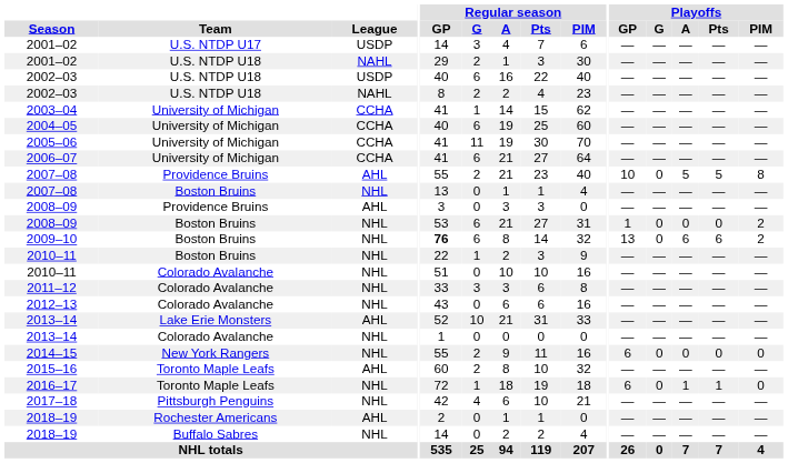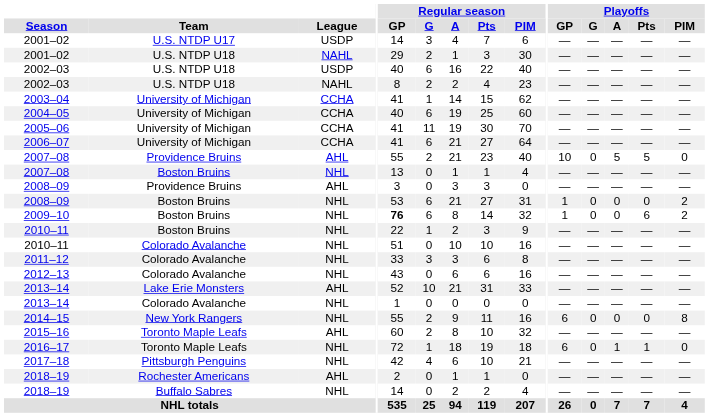 <table border="0" cellpadding="1" cellspacing="0" style="text-align:center; width:60em">
 <tr bgcolor="#e0e0e0">
 <th colspan="3"  bgcolor="#ffffff"></th>
 <th rowspan="100" bgcolor="#ffffff"></th>
 <th colspan="5"><a href='#'>Regular season</a></th>
 <th rowspan="100" bgcolor="#ffffff"></th>
 <th colspan="5"><a href='#'>Playoffs</a></th>
 </tr>
 <tr bgcolor="#e0e0e0">
 <th><a href='#'>Season</a></th>
 <th>Team</th>
 <th>League</th>
 <th>GP</th>
 <th><a href='#'>G</a></th>
 <th><a href='#'>A</a></th>
 <th><a href='#'>Pts</a></th>
 <th><a href='#'>PIM</a></th>
 <th>GP</th>
 <th>G</th>
 <th>A</th>
 <th>Pts</th>
 <th>PIM</th>
 </tr>
 <tr>
 <td>2001–02</td>
 <td><a href='#'>U.S. NTDP U17</a></td>
 <td>USDP</td>
 <td>14</td>
 <td>3</td>
 <td>4</td>
 <td>7</td>
 <td>6</td>
 <td>—</td>
 <td>—</td>
 <td>—</td>
 <td>—</td>
 <td>—</td>
 </tr>
 <tr style="background:#f0f0f0;">
 <td>2001–02</td>
 <td>U.S. NTDP U18</td>
 <td><a href='#'>NAHL</a></td>
 <td>29</td>
 <td>2</td>
 <td>1</td>
 <td>3</td>
 <td>30</td>
 <td>—</td>
 <td>—</td>
 <td>—</td>
 <td>—</td>
 <td>—</td>
 </tr>
 <tr>
 <td>2002–03</td>
 <td>U.S. NTDP U18</td>
 <td>USDP</td>
 <td>40</td>
 <td>6</td>
 <td>16</td>
 <td>22</td>
 <td>40</td>
 <td>—</td>
 <td>—</td>
 <td>—</td>
 <td>—</td>
 <td>—</td>
 </tr>
 <tr style="background:#f0f0f0;">
 <td>2002–03</td>
 <td>U.S. NTDP U18</td>
 <td>NAHL</td>
 <td>8</td>
 <td>2</td>
 <td>2</td>
 <td>4</td>
 <td>23</td>
 <td>—</td>
 <td>—</td>
 <td>—</td>
 <td>—</td>
 <td>—</td>
 </tr>
 <tr>
 <td><a href='#'>2003–04</a></td>
 <td><a href='#'>University of Michigan</a></td>
 <td><a href='#'>CCHA</a></td>
 <td>41</td>
 <td>1</td>
 <td>14</td>
 <td>15</td>
 <td>62</td>
 <td>—</td>
 <td>—</td>
 <td>—</td>
 <td>—</td>
 <td>—</td>
 </tr>
 <tr style="background:#f0f0f0;">
 <td><a href='#'>2004–05</a></td>
 <td>University of Michigan</td>
 <td>CCHA</td>
 <td>40</td>
 <td>6</td>
 <td>19</td>
 <td>25</td>
 <td>60</td>
 <td>—</td>
 <td>—</td>
 <td>—</td>
 <td>—</td>
 <td>—</td>
 </tr>
 <tr>
 <td><a href='#'>2005–06</a></td>
 <td>University of Michigan</td>
 <td>CCHA</td>
 <td>41</td>
 <td>11</td>
 <td>19</td>
 <td>30</td>
 <td>70</td>
 <td>—</td>
 <td>—</td>
 <td>—</td>
 <td>—</td>
 <td>—</td>
 </tr>
 <tr style="background:#f0f0f0;">
 <td><a href='#'>2006–07</a></td>
 <td>University of Michigan</td>
 <td>CCHA</td>
 <td>41</td>
 <td>6</td>
 <td>21</td>
 <td>27</td>
 <td>64</td>
 <td>—</td>
 <td>—</td>
 <td>—</td>
 <td>—</td>
 <td>—</td>
 </tr>
 <tr>
 <td><a href='#'>2007–08</a></td>
 <td><a href='#'>Providence Bruins</a></td>
 <td><a href='#'>AHL</a></td>
 <td>55</td>
 <td>2</td>
 <td>21</td>
 <td>23</td>
 <td>40</td>
 <td>10</td>
 <td>0</td>
 <td>5</td>
 <td>5</td>
-<td>8</td>
+<td>0</td>
 </tr>
 <tr style="background:#f0f0f0;">
 <td><a href='#'>2007–08</a></td>
 <td><a href='#'>Boston Bruins</a></td>
 <td><a href='#'>NHL</a></td>
 <td>13</td>
 <td>0</td>
 <td>1</td>
 <td>1</td>
 <td>4</td>
 <td>—</td>
 <td>—</td>
 <td>—</td>
 <td>—</td>
 <td>—</td>
 </tr>
 <tr>
 <td><a href='#'>2008–09</a></td>
 <td>Providence Bruins</td>
 <td>AHL</td>
 <td>3</td>
 <td>0</td>
 <td>3</td>
 <td>3</td>
 <td>0</td>
 <td>—</td>
 <td>—</td>
 <td>—</td>
 <td>—</td>
 <td>—</td>
 </tr>
 <tr style="background:#f0f0f0;">
 <td><a href='#'>2008–09</a></td>
 <td>Boston Bruins</td>
 <td>NHL</td>
 <td>53</td>
 <td>6</td>
 <td>21</td>
 <td>27</td>
 <td>31</td>
 <td>1</td>
 <td>0</td>
 <td>0</td>
 <td>0</td>
 <td>2</td>
 </tr>
 <tr>
 <td><a href='#'>2009–10</a></td>
 <td>Boston Bruins</td>
 <td>NHL</td>
 <td><strong>76</strong></td>
 <td>6</td>
 <td>8</td>
 <td>14</td>
 <td>32</td>
-<td>13</td>
+<td>1</td>
 <td>0</td>
-<td>6</td>
+<td>0</td>
 <td>6</td>
 <td>2</td>
 </tr>
 <tr style="background:#f0f0f0;">
 <td><a href='#'>2010–11</a></td>
 <td>Boston Bruins</td>
 <td>NHL</td>
 <td>22</td>
 <td>1</td>
 <td>2</td>
 <td>3</td>
 <td>9</td>
 <td>—</td>
 <td>—</td>
 <td>—</td>
 <td>—</td>
 <td>—</td>
 </tr>
 <tr>
 <td>2010–11</td>
 <td><a href='#'>Colorado Avalanche</a></td>
 <td>NHL</td>
 <td>51</td>
 <td>0</td>
 <td>10</td>
 <td>10</td>
 <td>16</td>
 <td>—</td>
 <td>—</td>
 <td>—</td>
 <td>—</td>
 <td>—</td>
 </tr>
 <tr style="background:#f0f0f0;">
 <td><a href='#'>2011–12</a></td>
 <td>Colorado Avalanche</td>
 <td>NHL</td>
 <td>33</td>
 <td>3</td>
 <td>3</td>
 <td>6</td>
 <td>8</td>
 <td>—</td>
 <td>—</td>
 <td>—</td>
 <td>—</td>
 <td>—</td>
 </tr>
 <tr>
 <td><a href='#'>2012–13</a></td>
 <td>Colorado Avalanche</td>
 <td>NHL</td>
 <td>43</td>
 <td>0</td>
 <td>6</td>
 <td>6</td>
 <td>16</td>
 <td>—</td>
 <td>—</td>
 <td>—</td>
 <td>—</td>
 <td>—</td>
 </tr>
 <tr style="background:#f0f0f0;">
 <td><a href='#'>2013–14</a></td>
 <td><a href='#'>Lake Erie Monsters</a></td>
 <td>AHL</td>
 <td>52</td>
 <td>10</td>
 <td>21</td>
 <td>31</td>
 <td>33</td>
 <td>—</td>
 <td>—</td>
 <td>—</td>
 <td>—</td>
 <td>—</td>
 </tr>
 <tr>
 <td><a href='#'>2013–14</a></td>
 <td>Colorado Avalanche</td>
 <td>NHL</td>
 <td>1</td>
 <td>0</td>
 <td>0</td>
 <td>0</td>
 <td>0</td>
 <td>—</td>
 <td>—</td>
 <td>—</td>
 <td>—</td>
 <td>—</td>
 </tr>
 <tr style="background:#f0f0f0;">
 <td><a href='#'>2014–15</a></td>
 <td><a href='#'>New York Rangers</a></td>
 <td>NHL</td>
 <td>55</td>
 <td>2</td>
 <td>9</td>
 <td>11</td>
 <td>16</td>
 <td>6</td>
 <td>0</td>
 <td>0</td>
 <td>0</td>
-<td>0</td>
+<td>8</td>
 </tr>
 <tr>
 <td><a href='#'>2015–16</a></td>
 <td><a href='#'>Toronto Maple Leafs</a></td>
 <td>AHL</td>
 <td>60</td>
 <td>2</td>
 <td>8</td>
 <td>10</td>
 <td>32</td>
 <td>—</td>
 <td>—</td>
 <td>—</td>
 <td>—</td>
 <td>—</td>
 </tr>
 <tr style="background:#f0f0f0;">
 <td><a href='#'>2016–17</a></td>
 <td>Toronto Maple Leafs</td>
 <td>NHL</td>
 <td>72</td>
 <td>1</td>
 <td>18</td>
 <td>19</td>
 <td>18</td>
 <td>6</td>
 <td>0</td>
 <td>1</td>
 <td>1</td>
 <td>0</td>
 </tr>
 <tr>
 <td><a href='#'>2017–18</a></td>
 <td><a href='#'>Pittsburgh Penguins</a></td>
 <td>NHL</td>
 <td>42</td>
 <td>4</td>
 <td>6</td>
 <td>10</td>
 <td>21</td>
 <td>—</td>
 <td>—</td>
 <td>—</td>
 <td>—</td>
 <td>—</td>
 </tr>
 <tr style="background:#f0f0f0;">
 <td><a href='#'>2018–19</a></td>
 <td><a href='#'>Rochester Americans</a></td>
 <td>AHL</td>
 <td>2</td>
 <td>0</td>
 <td>1</td>
 <td>1</td>
 <td>0</td>
 <td>—</td>
 <td>—</td>
 <td>—</td>
 <td>—</td>
 <td>—</td>
 </tr>
 <tr>
 <td><a href='#'>2018–19</a></td>
 <td><a href='#'>Buffalo Sabres</a></td>
 <td>NHL</td>
 <td>14</td>
 <td>0</td>
 <td>2</td>
 <td>2</td>
 <td>4</td>
 <td>—</td>
 <td>—</td>
 <td>—</td>
 <td>—</td>
 <td>—</td>
 </tr>
 <tr style="background:#e0e0e0;">
 <th colspan="3">NHL totals</th>
 <th>535</th>
 <th>25</th>
 <th>94</th>
 <th>119</th>
 <th>207</th>
 <th>26</th>
 <th>0</th>
 <th>7</th>
 <th>7</th>
 <th>4</th>
 </tr>
 </table>
